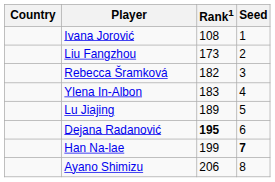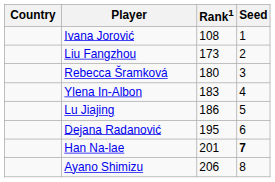 <table class="sortable wikitable">
 <tr>
 <th width="70">Country</th>
 <th width="175">Player</th>
 <th>Rank<sup>1</sup></th>
 <th>Seed</th>
 </tr>
 <tr>
 <td></td>
 <td><a href='#'>Ivana Jorović</a></td>
 <td>108</td>
 <td>1</td>
 </tr>
 <tr>
 <td></td>
 <td><a href='#'>Liu Fangzhou</a></td>
 <td>173</td>
 <td>2</td>
 </tr>
 <tr>
 <td></td>
 <td><a href='#'>Rebecca Šramková</a></td>
-<td>182</td>
+<td>180</td>
 <td>3</td>
 </tr>
 <tr>
 <td></td>
 <td><a href='#'>Ylena In-Albon</a></td>
 <td>183</td>
 <td>4</td>
 </tr>
 <tr>
 <td></td>
 <td><a href='#'>Lu Jiajing</a></td>
-<td>189</td>
+<td>186</td>
 <td>5</td>
 </tr>
 <tr>
 <td></td>
 <td><a href='#'>Dejana Radanović</a></td>
-<td><strong>195</strong></td>
+<td>195</td>
 <td>6</td>
 </tr>
 <tr>
 <td></td>
 <td><a href='#'>Han Na-lae</a></td>
-<td>199</td>
+<td>201</td>
 <td><strong>7</strong></td>
 </tr>
 <tr>
 <td></td>
 <td><a href='#'>Ayano Shimizu</a></td>
 <td>206</td>
 <td>8</td>
 </tr>
 </table>
